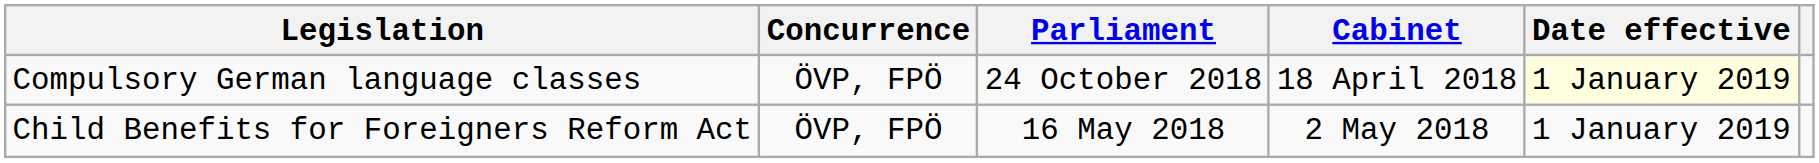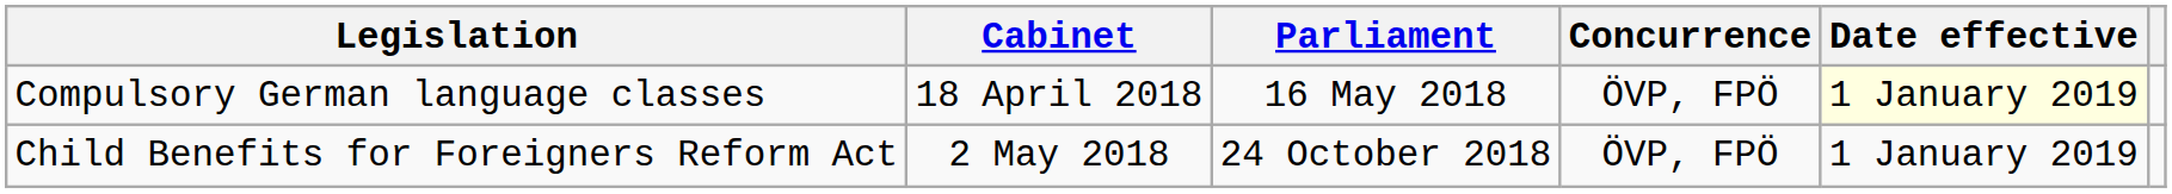 <table class="wikitable" style="text-align:center;">
 <tr>
 <th>Legislation</th>
+<th><a href='#'>Cabinet</a></th>
+<th><a href='#'>Parliament</a></th>
 <th>Concurrence</th>
-<th><a href='#'>Parliament</a></th>
-<th><a href='#'>Cabinet</a></th>
 <th>Date effective</th>
 <th></th>
 </tr>
 <tr>
 <td style="text-align:left;">Compulsory German language classes</td>
+<td>18 April 2018</td>
+<td>16 May 2018</td>
 <td>ÖVP, FPÖ</td>
-<td>24 October 2018</td>
-<td>18 April 2018</td>
 <td style="background: lightyellow;">1 January 2019</td>
 <td></td>
 </tr>
 <tr>
 <td style="text-align:left;">Child Benefits for Foreigners Reform Act</td>
+<td>2 May 2018</td>
+<td>24 October 2018</td>
 <td>ÖVP, FPÖ</td>
-<td>16 May 2018</td>
-<td>2 May 2018</td>
 <td>1 January 2019</td>
 <td></td>
 </tr>
 </table>
